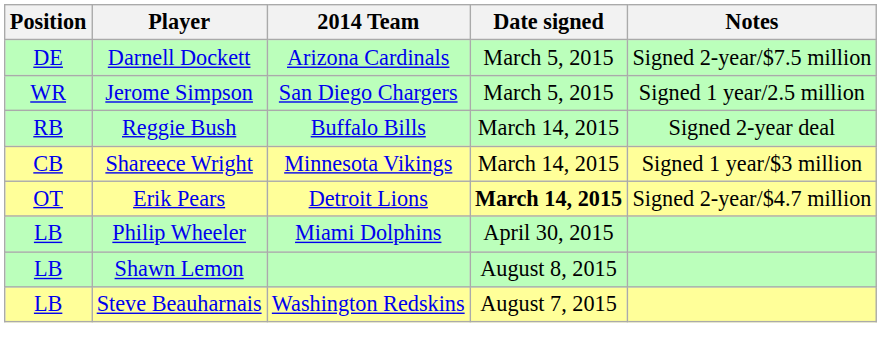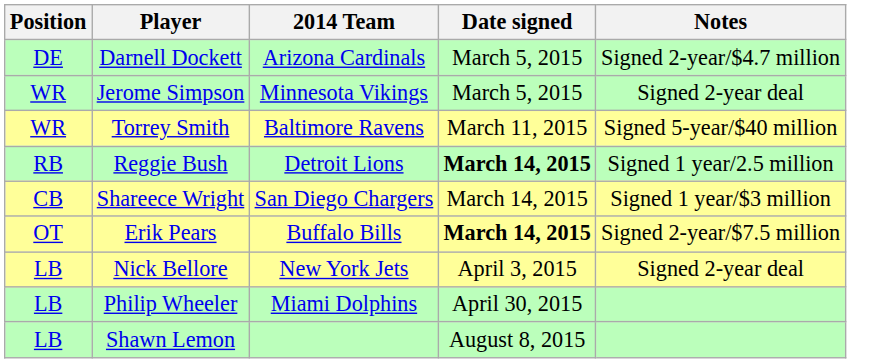 <table class="sortable wikitable">
 <tr>
 <th>Position</th>
 <th>Player</th>
 <th>2014 Team</th>
 <th>Date signed</th>
 <th>Notes</th>
 </tr>
 <tr style="background:#bfb; text-align:center;">
 <td><a href='#'>DE</a></td>
 <td><a href='#'>Darnell Dockett</a></td>
 <td><a href='#'>Arizona Cardinals</a></td>
 <td>March 5, 2015</td>
-<td>Signed 2-year/$7.5 million</td>
+<td>Signed 2-year/$4.7 million</td>
 </tr>
 <tr style="background:#bfb; text-align:center;">
 <td><a href='#'>WR</a></td>
 <td><a href='#'>Jerome Simpson</a></td>
-<td><a href='#'>San Diego Chargers</a></td>
+<td><a href='#'>Minnesota Vikings</a></td>
 <td>March 5, 2015</td>
-<td>Signed 1 year/2.5 million</td>
+<td>Signed 2-year deal</td>
+</tr>
+<tr style="background:#ff9; text-align:center;">
+<td><a href='#'>WR</a></td>
+<td><a href='#'>Torrey Smith</a></td>
+<td><a href='#'>Baltimore Ravens</a></td>
+<td>March 11, 2015</td>
+<td>Signed 5-year/$40 million</td>
 </tr>
 <tr style="background:#bfb; text-align:center;">
 <td><a href='#'>RB</a></td>
 <td><a href='#'>Reggie Bush</a></td>
-<td><a href='#'>Buffalo Bills</a></td>
-<td>March 14, 2015</td>
-<td>Signed 2-year deal</td>
+<td><a href='#'>Detroit Lions</a></td>
+<td><strong>March 14, 2015</strong></td>
+<td>Signed 1 year/2.5 million</td>
 </tr>
 <tr style="background:#ff9; text-align:center;">
 <td><a href='#'>CB</a></td>
 <td><a href='#'>Shareece Wright</a></td>
-<td><a href='#'>Minnesota Vikings</a></td>
+<td><a href='#'>San Diego Chargers</a></td>
 <td>March 14, 2015</td>
 <td>Signed 1 year/$3 million</td>
 </tr>
 <tr style="background:#ff9; text-align:center;">
 <td><a href='#'>OT</a></td>
 <td><a href='#'>Erik Pears</a></td>
-<td><a href='#'>Detroit Lions</a></td>
+<td><a href='#'>Buffalo Bills</a></td>
 <td><strong>March 14, 2015</strong></td>
-<td>Signed 2-year/$4.7 million</td>
+<td>Signed 2-year/$7.5 million</td>
+</tr>
+<tr style="background:#ff9; text-align:center;">
+<td><a href='#'>LB</a></td>
+<td><a href='#'>Nick Bellore</a></td>
+<td><a href='#'>New York Jets</a></td>
+<td>April 3, 2015</td>
+<td>Signed 2-year deal</td>
 </tr>
 <tr style="background:#bfb; text-align:center;">
 <td><a href='#'>LB</a></td>
 <td><a href='#'>Philip Wheeler</a></td>
 <td><a href='#'>Miami Dolphins</a></td>
 <td>April 30, 2015</td>
 <td></td>
 </tr>
 <tr style="background:#bfb; text-align:center;">
 <td><a href='#'>LB</a></td>
 <td><a href='#'>Shawn Lemon</a></td>
 <td></td>
 <td>August 8, 2015</td>
 <td></td>
 </tr>
-<tr style="background:#ff9; text-align:center;">
-<td><a href='#'>LB</a></td>
-<td><a href='#'>Steve Beauharnais</a></td>
-<td><a href='#'>Washington Redskins</a></td>
-<td>August 7, 2015</td>
-<td></td>
-</tr>
 </table>
